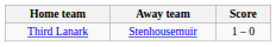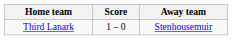 <table class="wikitable" style="text-align: center">
 <tr>
 <th width=140>Home team</th>
+<th width=70>Score</th>
 <th width=140>Away team</th>
-<th width=70>Score</th>
 </tr>
 <tr>
 <td><a href='#'>Third Lanark</a></td>
+<td>1 – 0</td>
 <td><a href='#'>Stenhousemuir</a></td>
-<td>1 – 0</td>
 </tr>
 </table>
